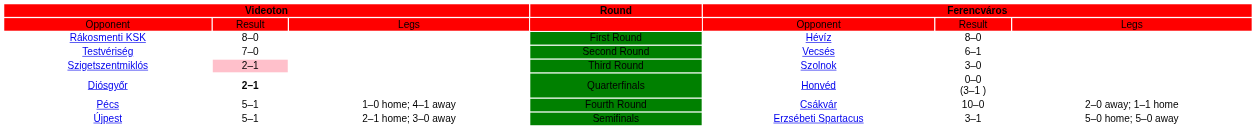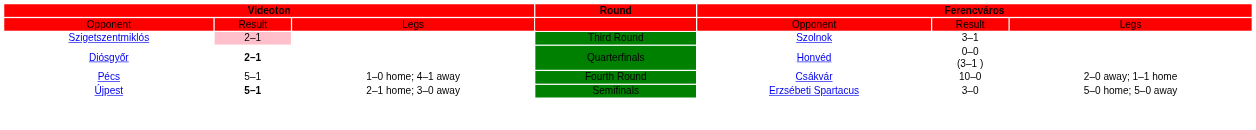 <table width="100%" style="text-align:center">
 <tr valign=top bgcolor=red>
 <th colspan=3 style="width:1*">Videoton</th>
 <th><strong>Round</strong></th>
 <th colspan=3 style="width:1*">Ferencváros</th>
 </tr>
 <tr valign=top bgcolor=red>
 <td>Opponent</td>
 <td>Result</td>
 <td>Legs</td>
 <td bgcolor=red></td>
 <td>Opponent</td>
 <td>Result</td>
 <td>Legs</td>
 </tr>
 <tr>
-<td><a href='#'>Rákosmenti KSK</a></td>
-<td>8–0</td>
-<td></td>
-<td bgcolor=green>First Round</td>
-<td><a href='#'>Hévíz</a></td>
-<td>8–0</td>
-<td></td>
-</tr>
-<tr>
-<td><a href='#'>Testvériség</a></td>
-<td>7–0</td>
-<td></td>
-<td bgcolor=green>Second Round</td>
-<td><a href='#'>Vecsés</a></td>
-<td>6–1</td>
-<td></td>
-</tr>
-<tr>
 <td><a href='#'>Szigetszentmiklós</a></td>
 <td style="background: pink;">2–1</td>
 <td></td>
 <td bgcolor=green>Third Round</td>
 <td><a href='#'>Szolnok</a></td>
-<td>3–0</td>
+<td>3–1</td>
 <td></td>
 </tr>
 <tr>
 <td><a href='#'>Diósgyőr</a></td>
 <td><strong>2–1</strong></td>
 <td></td>
 <td bgcolor=green>Quarterfinals</td>
 <td><a href='#'>Honvéd</a></td>
 <td>0–0<br>(3–1 )</td>
 <td></td>
 </tr>
 <tr>
 <td><a href='#'>Pécs</a></td>
 <td>5–1</td>
 <td>1–0 home; 4–1 away</td>
 <td bgcolor=green>Fourth Round</td>
 <td><a href='#'>Csákvár</a></td>
 <td>10–0</td>
 <td>2–0 away; 1–1 home</td>
 </tr>
 <tr>
 <td><a href='#'>Újpest</a></td>
-<td>5–1</td>
+<td><strong>5–1</strong></td>
 <td>2–1 home; 3–0 away</td>
 <td bgcolor=green>Semifinals</td>
 <td><a href='#'>Erzsébeti Spartacus</a></td>
-<td>3–1</td>
+<td>3–0</td>
 <td>5–0 home; 5–0 away</td>
 </tr>
 </table>
